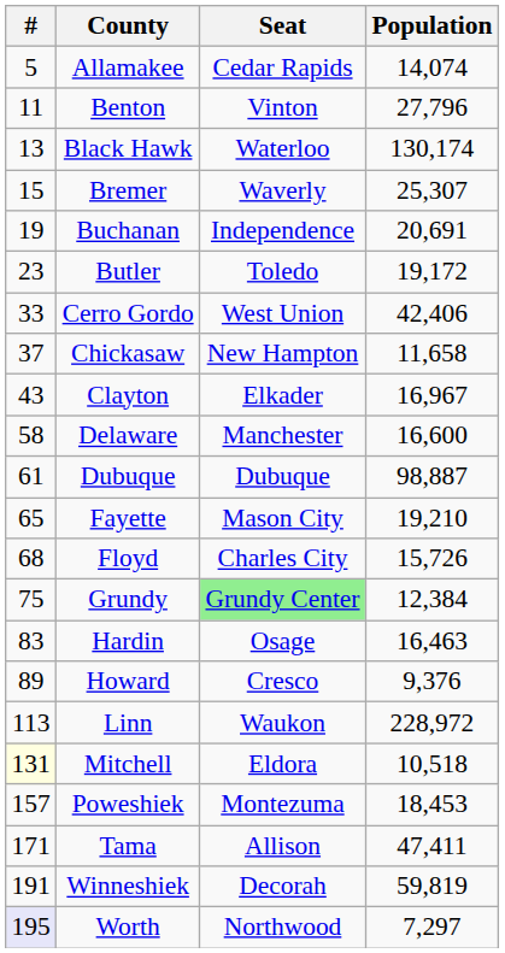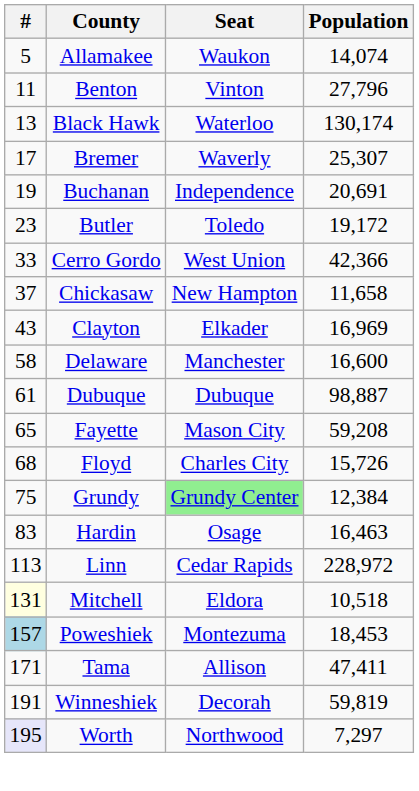 <table class="wikitable sortable" style="text-align:center;">
 <tr>
 <th>#</th>
 <th>County</th>
 <th>Seat</th>
 <th>Population</th>
 </tr>
 <tr>
 <td>5</td>
 <td><a href='#'>Allamakee</a></td>
-<td><a href='#'>Cedar Rapids</a></td>
+<td><a href='#'>Waukon</a></td>
 <td>14,074</td>
 </tr>
 <tr>
 <td>11</td>
 <td><a href='#'>Benton</a></td>
 <td><a href='#'>Vinton</a></td>
 <td>27,796</td>
 </tr>
 <tr>
 <td>13</td>
 <td><a href='#'>Black Hawk</a></td>
 <td><a href='#'>Waterloo</a></td>
 <td>130,174</td>
 </tr>
 <tr>
-<td>15</td>
+<td>17</td>
 <td><a href='#'>Bremer</a></td>
 <td><a href='#'>Waverly</a></td>
 <td>25,307</td>
 </tr>
 <tr>
 <td>19</td>
 <td><a href='#'>Buchanan</a></td>
 <td><a href='#'>Independence</a></td>
 <td>20,691</td>
 </tr>
 <tr>
 <td>23</td>
 <td><a href='#'>Butler</a></td>
 <td><a href='#'>Toledo</a></td>
 <td>19,172</td>
 </tr>
 <tr>
 <td>33</td>
 <td><a href='#'>Cerro Gordo</a></td>
 <td><a href='#'>West Union</a></td>
-<td>42,406</td>
+<td>42,366</td>
 </tr>
 <tr>
 <td>37</td>
 <td><a href='#'>Chickasaw</a></td>
 <td><a href='#'>New Hampton</a></td>
 <td>11,658</td>
 </tr>
 <tr>
 <td>43</td>
 <td><a href='#'>Clayton</a></td>
 <td><a href='#'>Elkader</a></td>
-<td>16,967</td>
+<td>16,969</td>
 </tr>
 <tr>
 <td>58</td>
 <td><a href='#'>Delaware</a></td>
 <td><a href='#'>Manchester</a></td>
 <td>16,600</td>
 </tr>
 <tr>
 <td>61</td>
 <td><a href='#'>Dubuque</a></td>
 <td><a href='#'>Dubuque</a></td>
 <td>98,887</td>
 </tr>
 <tr>
 <td>65</td>
 <td><a href='#'>Fayette</a></td>
 <td><a href='#'>Mason City</a></td>
-<td>19,210</td>
+<td>59,208</td>
 </tr>
 <tr>
 <td>68</td>
 <td><a href='#'>Floyd</a></td>
 <td><a href='#'>Charles City</a></td>
 <td>15,726</td>
 </tr>
 <tr>
 <td>75</td>
 <td><a href='#'>Grundy</a></td>
 <td style="background: lightgreen;"><a href='#'>Grundy Center</a></td>
 <td>12,384</td>
 </tr>
 <tr>
 <td>83</td>
 <td><a href='#'>Hardin</a></td>
 <td><a href='#'>Osage</a></td>
 <td>16,463</td>
 </tr>
 <tr>
-<td>89</td>
-<td><a href='#'>Howard</a></td>
-<td><a href='#'>Cresco</a></td>
-<td>9,376</td>
-</tr>
-<tr>
 <td>113</td>
 <td><a href='#'>Linn</a></td>
-<td><a href='#'>Waukon</a></td>
+<td><a href='#'>Cedar Rapids</a></td>
 <td>228,972</td>
 </tr>
 <tr>
 <td style="background: lightyellow;">131</td>
 <td><a href='#'>Mitchell</a></td>
 <td><a href='#'>Eldora</a></td>
 <td>10,518</td>
 </tr>
 <tr>
-<td>157</td>
+<td style="background: lightblue;">157</td>
 <td><a href='#'>Poweshiek</a></td>
 <td><a href='#'>Montezuma</a></td>
 <td>18,453</td>
 </tr>
 <tr>
 <td>171</td>
 <td><a href='#'>Tama</a></td>
 <td><a href='#'>Allison</a></td>
 <td>47,411</td>
 </tr>
 <tr>
 <td>191</td>
 <td><a href='#'>Winneshiek</a></td>
 <td><a href='#'>Decorah</a></td>
 <td>59,819</td>
 </tr>
 <tr>
 <td style="background: lavender;">195</td>
 <td><a href='#'>Worth</a></td>
 <td><a href='#'>Northwood</a></td>
 <td>7,297</td>
 </tr>
 </table>
